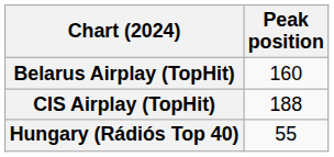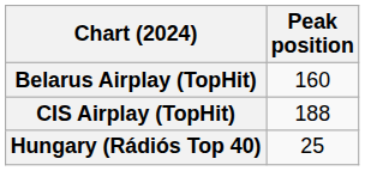 <table class="wikitable sortable plainrowheaders" style="text-align:center">
 <tr>
 <th scope="col">Chart (2024)</th>
 <th scope="col">Peak<br>position</th>
 </tr>
 <tr>
 <th scope="row">Belarus Airplay (TopHit)</th>
 <td>160</td>
 </tr>
 <tr>
 <th scope="row">CIS Airplay (TopHit)</th>
 <td>188</td>
 </tr>
 <tr>
 <th scope="row">Hungary (Rádiós Top 40)</th>
-<td>55</td>
+<td>25</td>
 </tr>
 </table>
